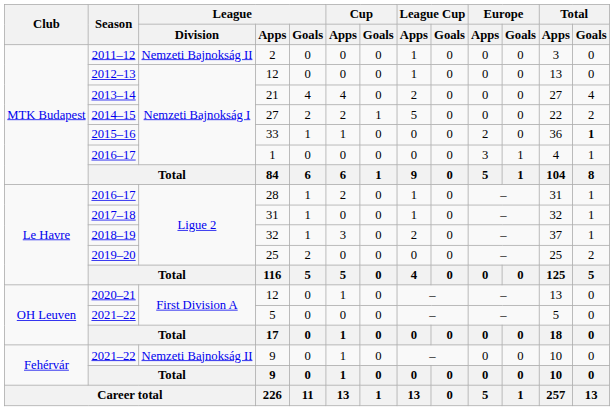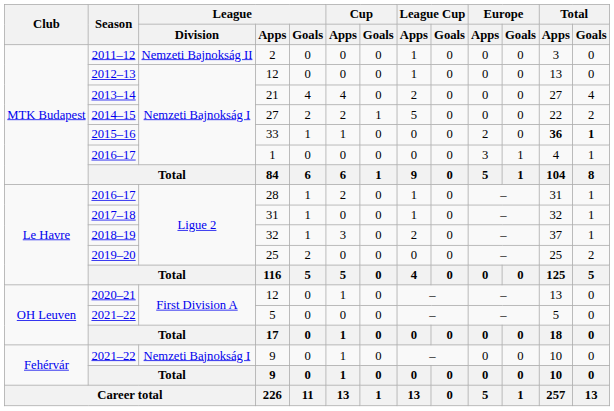 <table class="wikitable" style="text-align:center">
 <tr>
 <th rowspan="2">Club</th>
 <th rowspan="2">Season</th>
 <th colspan="3">League</th>
 <th colspan="2">Cup</th>
 <th colspan="2">League Cup</th>
 <th colspan="2">Europe</th>
 <th colspan="2">Total</th>
 </tr>
 <tr>
 <th>Division</th>
 <th>Apps</th>
 <th>Goals</th>
 <th>Apps</th>
 <th>Goals</th>
 <th>Apps</th>
 <th>Goals</th>
 <th>Apps</th>
 <th>Goals</th>
 <th>Apps</th>
 <th>Goals</th>
 </tr>
 <tr>
 <td rowspan="7"><a href='#'>MTK Budapest</a></td>
 <td><a href='#'>2011–12</a></td>
 <td><a href='#'>Nemzeti Bajnokság II</a></td>
 <td>2</td>
 <td>0</td>
 <td>0</td>
 <td>0</td>
 <td>1</td>
 <td>0</td>
 <td>0</td>
 <td>0</td>
 <td>3</td>
 <td>0</td>
 </tr>
 <tr>
 <td><a href='#'>2012–13</a></td>
 <td rowspan="5"><a href='#'>Nemzeti Bajnokság I</a></td>
 <td>12</td>
 <td>0</td>
 <td>0</td>
 <td>0</td>
 <td>1</td>
 <td>0</td>
 <td>0</td>
 <td>0</td>
 <td>13</td>
 <td>0</td>
 </tr>
 <tr>
 <td><a href='#'>2013–14</a></td>
 <td>21</td>
 <td>4</td>
 <td>4</td>
 <td>0</td>
 <td>2</td>
 <td>0</td>
 <td>0</td>
 <td>0</td>
 <td>27</td>
 <td>4</td>
 </tr>
 <tr>
 <td><a href='#'>2014–15</a></td>
 <td>27</td>
 <td>2</td>
 <td>2</td>
 <td>1</td>
 <td>5</td>
 <td>0</td>
 <td>0</td>
 <td>0</td>
 <td>22</td>
 <td>2</td>
 </tr>
 <tr>
 <td><a href='#'>2015–16</a></td>
 <td>33</td>
 <td>1</td>
 <td>1</td>
 <td>0</td>
 <td>0</td>
 <td>0</td>
 <td>2</td>
 <td>0</td>
-<td>36</td>
+<td><strong>36</strong></td>
 <td><strong>1</strong></td>
 </tr>
 <tr>
 <td><a href='#'>2016–17</a></td>
 <td>1</td>
 <td>0</td>
 <td>0</td>
 <td>0</td>
 <td>0</td>
 <td>0</td>
 <td>3</td>
 <td>1</td>
 <td>4</td>
 <td>1</td>
 </tr>
 <tr>
 <th colspan="2">Total</th>
 <th>84</th>
 <th>6</th>
 <th>6</th>
 <th>1</th>
 <th>9</th>
 <th>0</th>
 <th>5</th>
 <th>1</th>
 <th>104</th>
 <th>8</th>
 </tr>
 <tr>
 <td rowspan="5"><a href='#'>Le Havre</a></td>
 <td><a href='#'>2016–17</a></td>
 <td rowspan="4"><a href='#'>Ligue 2</a></td>
 <td>28</td>
 <td>1</td>
 <td>2</td>
 <td>0</td>
 <td>1</td>
 <td>0</td>
 <td colspan="2">–</td>
 <td>31</td>
 <td>1</td>
 </tr>
 <tr>
 <td><a href='#'>2017–18</a></td>
 <td>31</td>
 <td>1</td>
 <td>0</td>
 <td>0</td>
 <td>1</td>
 <td>0</td>
 <td colspan="2">–</td>
 <td>32</td>
 <td>1</td>
 </tr>
 <tr>
 <td><a href='#'>2018–19</a></td>
 <td>32</td>
 <td>1</td>
 <td>3</td>
 <td>0</td>
 <td>2</td>
 <td>0</td>
 <td colspan="2">–</td>
 <td>37</td>
 <td>1</td>
 </tr>
 <tr>
 <td><a href='#'>2019–20</a></td>
 <td>25</td>
 <td>2</td>
 <td>0</td>
 <td>0</td>
 <td>0</td>
 <td>0</td>
 <td colspan="2">–</td>
 <td>25</td>
 <td>2</td>
 </tr>
 <tr>
 <th colspan="2">Total</th>
 <th>116</th>
 <th>5</th>
 <th>5</th>
 <th>0</th>
 <th>4</th>
 <th>0</th>
 <th>0</th>
 <th>0</th>
 <th>125</th>
 <th>5</th>
 </tr>
 <tr>
 <td rowspan="3"><a href='#'>OH Leuven</a></td>
 <td><a href='#'>2020–21</a></td>
 <td rowspan="2"><a href='#'>First Division A</a></td>
 <td>12</td>
 <td>0</td>
 <td>1</td>
 <td>0</td>
 <td colspan="2">–</td>
 <td colspan="2">–</td>
 <td>13</td>
 <td>0</td>
 </tr>
 <tr>
 <td><a href='#'>2021–22</a></td>
 <td>5</td>
 <td>0</td>
 <td>0</td>
 <td>0</td>
 <td colspan="2">–</td>
 <td colspan="2">–</td>
 <td>5</td>
 <td>0</td>
 </tr>
 <tr>
 <th colspan="2">Total</th>
 <th>17</th>
 <th>0</th>
 <th>1</th>
 <th>0</th>
 <th>0</th>
 <th>0</th>
 <th>0</th>
 <th>0</th>
 <th>18</th>
 <th>0</th>
 </tr>
 <tr>
 <td rowspan="2"><a href='#'>Fehérvár</a></td>
 <td><a href='#'>2021–22</a></td>
-<td><a href='#'>Nemzeti Bajnokság II</a></td>
+<td rowspan="1"><a href='#'>Nemzeti Bajnokság I</a></td>
 <td>9</td>
 <td>0</td>
 <td>1</td>
 <td>0</td>
 <td colspan="2">–</td>
 <td>0</td>
 <td>0</td>
 <td>10</td>
 <td>0</td>
 </tr>
 <tr>
 <th colspan="2">Total</th>
 <th>9</th>
 <th>0</th>
 <th>1</th>
 <th>0</th>
 <th>0</th>
 <th>0</th>
 <th>0</th>
 <th>0</th>
 <th>10</th>
 <th>0</th>
 </tr>
 <tr>
 <th colspan="3">Career total</th>
 <th>226</th>
 <th>11</th>
 <th>13</th>
 <th>1</th>
 <th>13</th>
 <th>0</th>
 <th>5</th>
 <th>1</th>
 <th>257</th>
 <th>13</th>
 </tr>
 </table>
